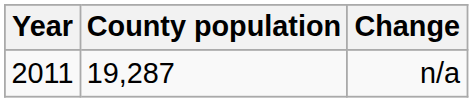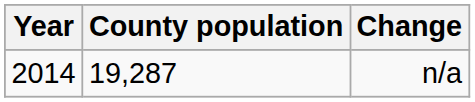 <table class="wikitable">
 <tr>
 <th>Year</th>
 <th>County population</th>
 <th>Change</th>
 </tr>
 <tr>
-<td>2011</td>
+<td>2014</td>
 <td>19,287</td>
 <td align="right">n/a</td>
 </tr>
 </table>
